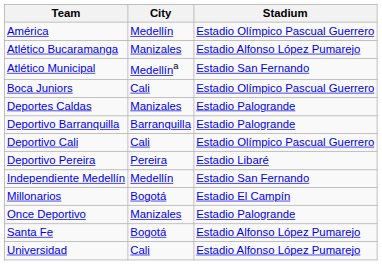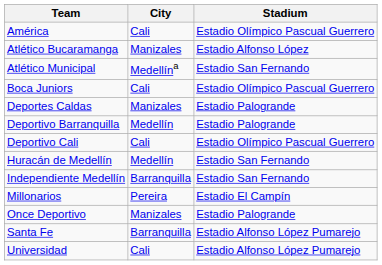 <table class="wikitable sortable">
 <tr>
 <th>Team</th>
 <th>City</th>
 <th>Stadium</th>
 </tr>
 <tr>
 <td><a href='#'>América</a></td>
-<td><a href='#'>Medellín</a></td>
+<td><a href='#'>Cali</a></td>
 <td><a href='#'>Estadio Olímpico Pascual Guerrero</a></td>
 </tr>
 <tr>
 <td><a href='#'>Atlético Bucaramanga</a></td>
 <td><a href='#'>Manizales</a></td>
-<td><a href='#'>Estadio Alfonso López Pumarejo</a></td>
+<td><a href='#'>Estadio Alfonso López</a></td>
 </tr>
 <tr>
 <td><a href='#'>Atlético Municipal</a></td>
 <td><a href='#'>Medellín</a><sup>a</sup></td>
 <td><a href='#'>Estadio San Fernando</a></td>
 </tr>
 <tr>
 <td><a href='#'>Boca Juniors</a></td>
 <td><a href='#'>Cali</a></td>
 <td><a href='#'>Estadio Olímpico Pascual Guerrero</a></td>
 </tr>
 <tr>
 <td><a href='#'>Deportes Caldas</a></td>
 <td><a href='#'>Manizales</a></td>
 <td><a href='#'>Estadio Palogrande</a></td>
 </tr>
 <tr>
 <td><a href='#'>Deportivo Barranquilla</a></td>
-<td><a href='#'>Barranquilla</a></td>
+<td><a href='#'>Medellín</a></td>
 <td><a href='#'>Estadio Palogrande</a></td>
 </tr>
 <tr>
 <td><a href='#'>Deportivo Cali</a></td>
 <td><a href='#'>Cali</a></td>
 <td><a href='#'>Estadio Olímpico Pascual Guerrero</a></td>
 </tr>
 <tr>
-<td><a href='#'>Deportivo Pereira</a></td>
-<td><a href='#'>Pereira</a></td>
-<td><a href='#'>Estadio Libaré</a></td>
-</tr>
-<tr>
-<td><a href='#'>Independiente Medellín</a></td>
+<td><a href='#'>Huracán de Medellín</a></td>
 <td><a href='#'>Medellín</a></td>
 <td><a href='#'>Estadio San Fernando</a></td>
 </tr>
 <tr>
+<td><a href='#'>Independiente Medellín</a></td>
+<td><a href='#'>Barranquilla</a></td>
+<td><a href='#'>Estadio San Fernando</a></td>
+</tr>
+<tr>
 <td><a href='#'>Millonarios</a></td>
-<td><a href='#'>Bogotá</a></td>
+<td><a href='#'>Pereira</a></td>
 <td><a href='#'>Estadio El Campín</a></td>
 </tr>
 <tr>
 <td><a href='#'>Once Deportivo</a></td>
 <td><a href='#'>Manizales</a></td>
 <td><a href='#'>Estadio Palogrande</a></td>
 </tr>
 <tr>
 <td><a href='#'>Santa Fe</a></td>
-<td><a href='#'>Bogotá</a></td>
+<td><a href='#'>Barranquilla</a></td>
 <td><a href='#'>Estadio Alfonso López Pumarejo</a></td>
 </tr>
 <tr>
 <td><a href='#'>Universidad</a></td>
 <td><a href='#'>Cali</a></td>
 <td><a href='#'>Estadio Alfonso López Pumarejo</a></td>
 </tr>
 </table>
